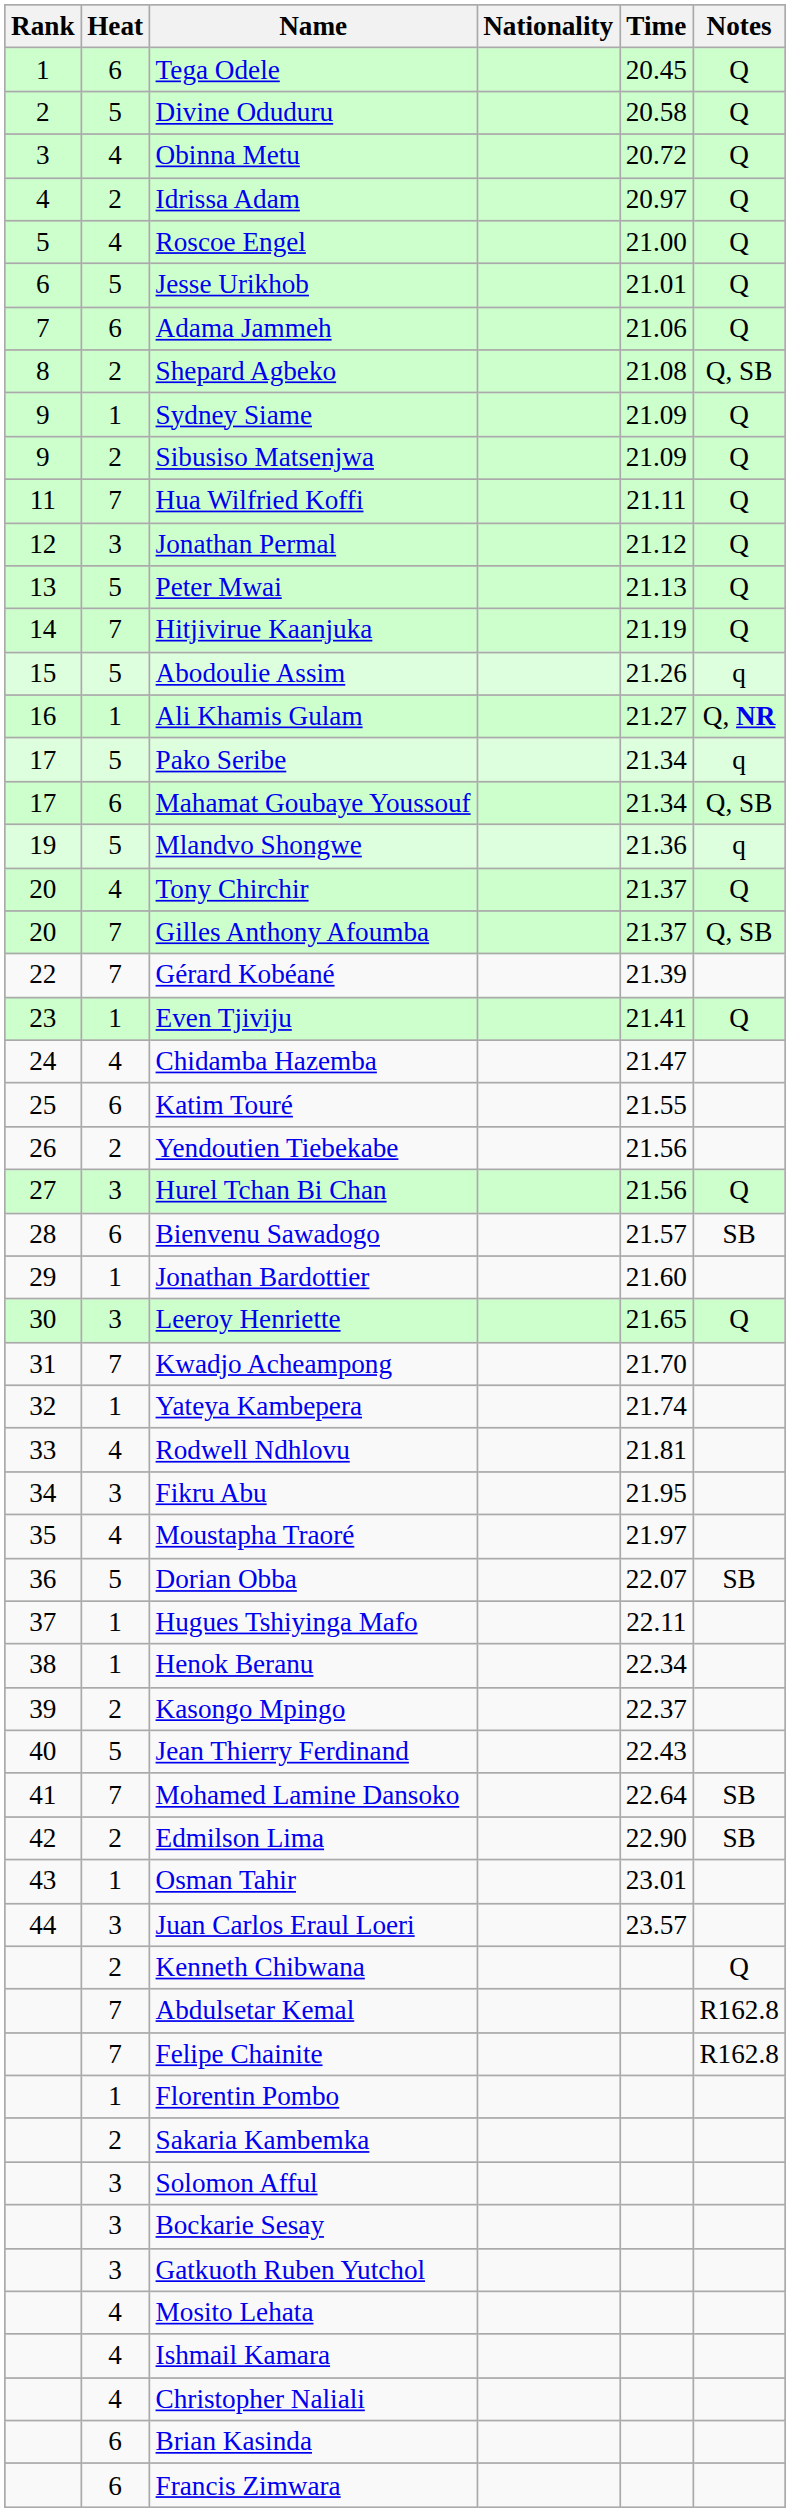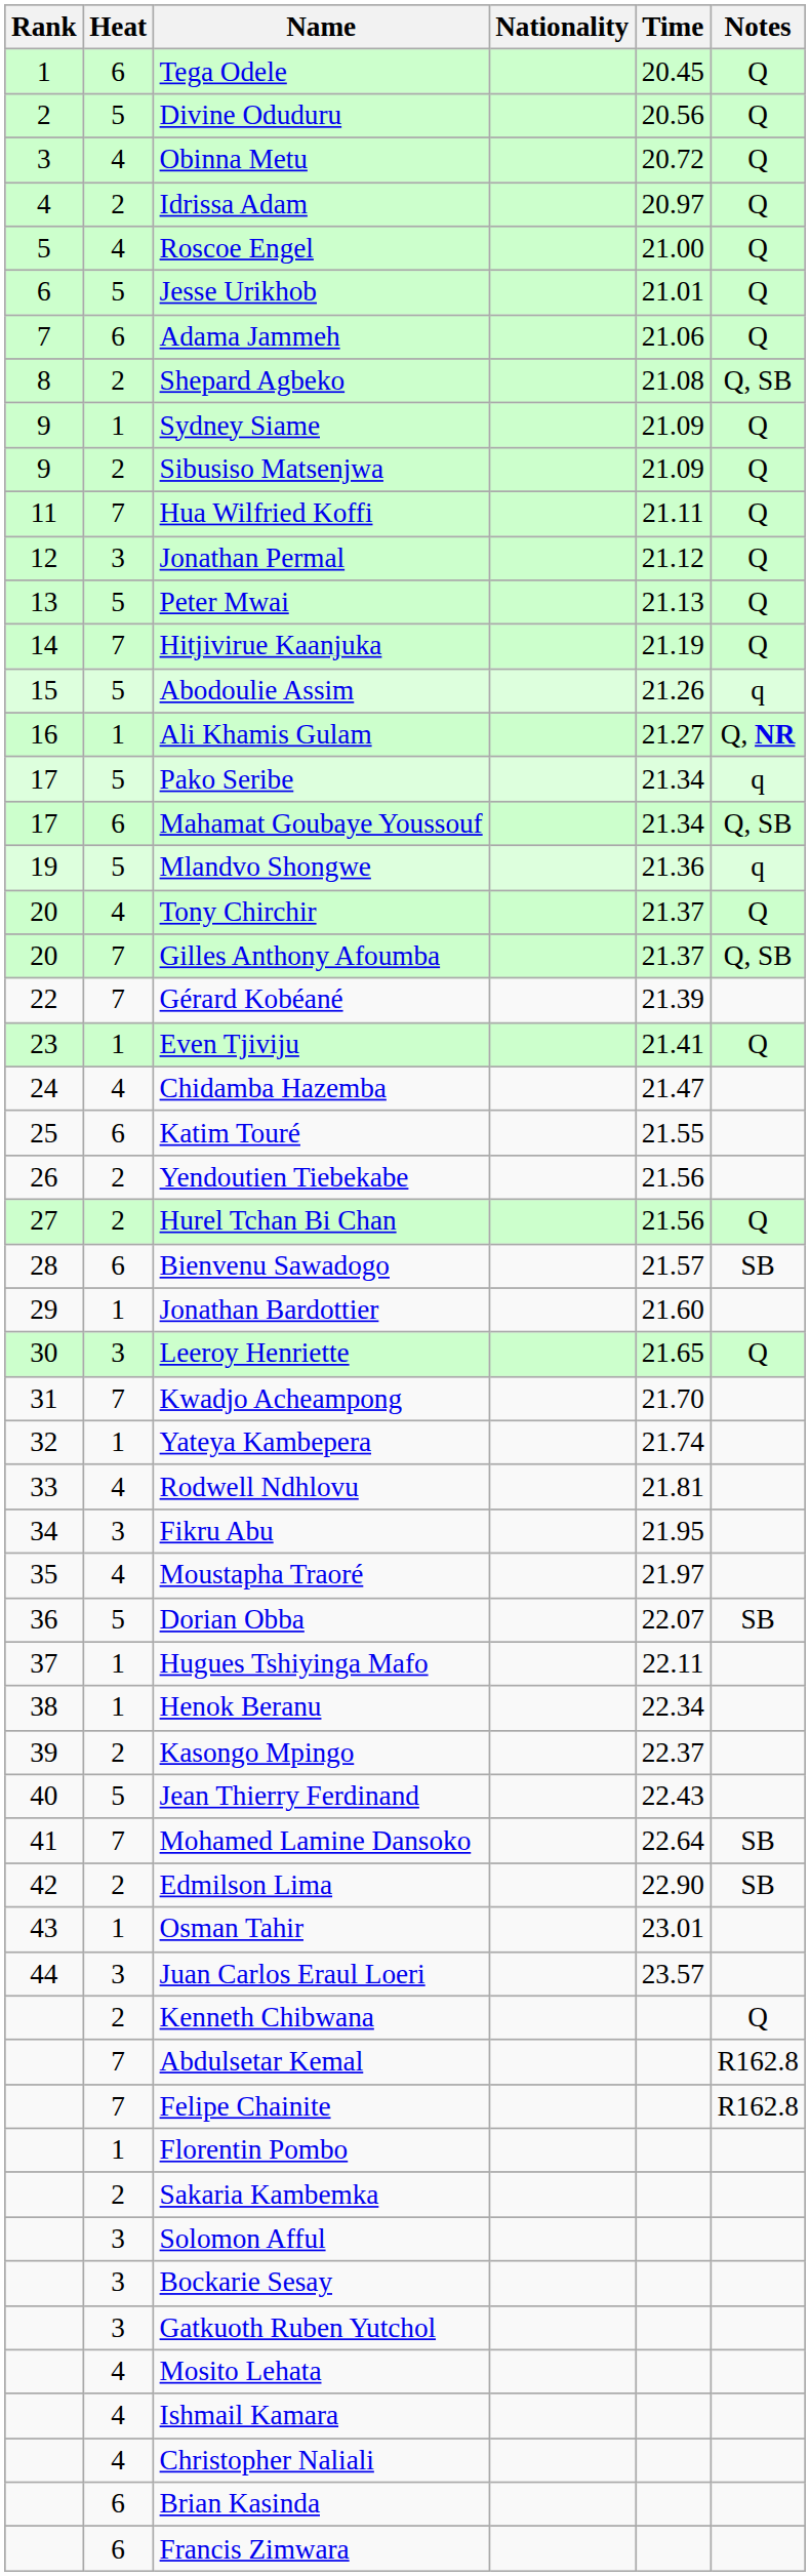 <table class="wikitable sortable" style="text-align:center">
 <tr>
 <th>Rank</th>
 <th>Heat</th>
 <th>Name</th>
 <th>Nationality</th>
 <th>Time</th>
 <th>Notes</th>
 </tr>
 <tr bgcolor=ccffcc>
 <td>1</td>
 <td>6</td>
 <td align=left><a href='#'>Tega Odele</a></td>
 <td align=left></td>
 <td>20.45</td>
 <td>Q</td>
 </tr>
 <tr bgcolor=ccffcc>
 <td>2</td>
 <td>5</td>
 <td align=left><a href='#'>Divine Oduduru</a></td>
 <td align=left></td>
-<td>20.58</td>
+<td>20.56</td>
 <td>Q</td>
 </tr>
 <tr bgcolor=ccffcc>
 <td>3</td>
 <td>4</td>
 <td align=left><a href='#'>Obinna Metu</a></td>
 <td align=left></td>
 <td>20.72</td>
 <td>Q</td>
 </tr>
 <tr bgcolor=ccffcc>
 <td>4</td>
 <td>2</td>
 <td align=left><a href='#'>Idrissa Adam</a></td>
 <td align=left></td>
 <td>20.97</td>
 <td>Q</td>
 </tr>
 <tr bgcolor=ccffcc>
 <td>5</td>
 <td>4</td>
 <td align=left><a href='#'>Roscoe Engel</a></td>
 <td align=left></td>
 <td>21.00</td>
 <td>Q</td>
 </tr>
 <tr bgcolor=ccffcc>
 <td>6</td>
 <td>5</td>
 <td align=left><a href='#'>Jesse Urikhob</a></td>
 <td align=left></td>
 <td>21.01</td>
 <td>Q</td>
 </tr>
 <tr bgcolor=ccffcc>
 <td>7</td>
 <td>6</td>
 <td align=left><a href='#'>Adama Jammeh</a></td>
 <td align=left></td>
 <td>21.06</td>
 <td>Q</td>
 </tr>
 <tr bgcolor=ccffcc>
 <td>8</td>
 <td>2</td>
 <td align=left><a href='#'>Shepard Agbeko</a></td>
 <td align=left></td>
 <td>21.08</td>
 <td>Q, SB</td>
 </tr>
 <tr bgcolor=ccffcc>
 <td>9</td>
 <td>1</td>
 <td align=left><a href='#'>Sydney Siame</a></td>
 <td align=left></td>
 <td>21.09</td>
 <td>Q</td>
 </tr>
 <tr bgcolor=ccffcc>
 <td>9</td>
 <td>2</td>
 <td align=left><a href='#'>Sibusiso Matsenjwa</a></td>
 <td align=left></td>
 <td>21.09</td>
 <td>Q</td>
 </tr>
 <tr bgcolor=ccffcc>
 <td>11</td>
 <td>7</td>
 <td align=left><a href='#'>Hua Wilfried Koffi</a></td>
 <td align=left></td>
 <td>21.11</td>
 <td>Q</td>
 </tr>
 <tr bgcolor=ccffcc>
 <td>12</td>
 <td>3</td>
 <td align=left><a href='#'>Jonathan Permal</a></td>
 <td align=left></td>
 <td>21.12</td>
 <td>Q</td>
 </tr>
 <tr bgcolor=ccffcc>
 <td>13</td>
 <td>5</td>
 <td align=left><a href='#'>Peter Mwai</a></td>
 <td align=left></td>
 <td>21.13</td>
 <td>Q</td>
 </tr>
 <tr bgcolor=ccffcc>
 <td>14</td>
 <td>7</td>
 <td align=left><a href='#'>Hitjivirue Kaanjuka</a></td>
 <td align=left></td>
 <td>21.19</td>
 <td>Q</td>
 </tr>
 <tr bgcolor=ddffdd>
 <td>15</td>
 <td>5</td>
 <td align=left><a href='#'>Abodoulie Assim</a></td>
 <td align=left></td>
 <td>21.26</td>
 <td>q</td>
 </tr>
 <tr bgcolor=ccffcc>
 <td>16</td>
 <td>1</td>
 <td align=left><a href='#'>Ali Khamis Gulam</a></td>
 <td align=left></td>
 <td>21.27</td>
 <td>Q, <strong><a href='#'>NR</a></strong></td>
 </tr>
 <tr bgcolor=ddffdd>
 <td>17</td>
 <td>5</td>
 <td align=left><a href='#'>Pako Seribe</a></td>
 <td align=left></td>
 <td>21.34</td>
 <td>q</td>
 </tr>
 <tr bgcolor=ccffcc>
 <td>17</td>
 <td>6</td>
 <td align=left><a href='#'>Mahamat Goubaye Youssouf</a></td>
 <td align=left></td>
 <td>21.34</td>
 <td>Q, SB</td>
 </tr>
 <tr bgcolor=ddffdd>
 <td>19</td>
 <td>5</td>
 <td align=left><a href='#'>Mlandvo Shongwe</a></td>
 <td align=left></td>
 <td>21.36</td>
 <td>q</td>
 </tr>
 <tr bgcolor=ccffcc>
 <td>20</td>
 <td>4</td>
 <td align=left><a href='#'>Tony Chirchir</a></td>
 <td align=left></td>
 <td>21.37</td>
 <td>Q</td>
 </tr>
 <tr bgcolor=ccffcc>
 <td>20</td>
 <td>7</td>
 <td align=left><a href='#'>Gilles Anthony Afoumba</a></td>
 <td align=left></td>
 <td>21.37</td>
 <td>Q, SB</td>
 </tr>
 <tr>
 <td>22</td>
 <td>7</td>
 <td align=left><a href='#'>Gérard Kobéané</a></td>
 <td align=left></td>
 <td>21.39</td>
 <td></td>
 </tr>
 <tr bgcolor=ccffcc>
 <td>23</td>
 <td>1</td>
 <td align=left><a href='#'>Even Tjiviju</a></td>
 <td align=left></td>
 <td>21.41</td>
 <td>Q</td>
 </tr>
 <tr>
 <td>24</td>
 <td>4</td>
 <td align=left><a href='#'>Chidamba Hazemba</a></td>
 <td align=left></td>
 <td>21.47</td>
 <td></td>
 </tr>
 <tr>
 <td>25</td>
 <td>6</td>
 <td align=left><a href='#'>Katim Touré</a></td>
 <td align=left></td>
 <td>21.55</td>
 <td></td>
 </tr>
 <tr>
 <td>26</td>
 <td>2</td>
 <td align=left><a href='#'>Yendoutien Tiebekabe</a></td>
 <td align=left></td>
 <td>21.56</td>
 <td></td>
 </tr>
 <tr bgcolor=ccffcc>
 <td>27</td>
-<td>3</td>
+<td>2</td>
 <td align=left><a href='#'>Hurel Tchan Bi Chan</a></td>
 <td align=left></td>
 <td>21.56</td>
 <td>Q</td>
 </tr>
 <tr>
 <td>28</td>
 <td>6</td>
 <td align=left><a href='#'>Bienvenu Sawadogo</a></td>
 <td align=left></td>
 <td>21.57</td>
 <td>SB</td>
 </tr>
 <tr>
 <td>29</td>
 <td>1</td>
 <td align=left><a href='#'>Jonathan Bardottier</a></td>
 <td align=left></td>
 <td>21.60</td>
 <td></td>
 </tr>
 <tr bgcolor=ccffcc>
 <td>30</td>
 <td>3</td>
 <td align=left><a href='#'>Leeroy Henriette</a></td>
 <td align=left></td>
 <td>21.65</td>
 <td>Q</td>
 </tr>
 <tr>
 <td>31</td>
 <td>7</td>
 <td align=left><a href='#'>Kwadjo Acheampong</a></td>
 <td align=left></td>
 <td>21.70</td>
 <td></td>
 </tr>
 <tr>
 <td>32</td>
 <td>1</td>
 <td align=left><a href='#'>Yateya Kambepera</a></td>
 <td align=left></td>
 <td>21.74</td>
 <td></td>
 </tr>
 <tr>
 <td>33</td>
 <td>4</td>
 <td align=left><a href='#'>Rodwell Ndhlovu</a></td>
 <td align=left></td>
 <td>21.81</td>
 <td></td>
 </tr>
 <tr>
 <td>34</td>
 <td>3</td>
 <td align=left><a href='#'>Fikru Abu</a></td>
 <td align=left></td>
 <td>21.95</td>
 <td></td>
 </tr>
 <tr>
 <td>35</td>
 <td>4</td>
 <td align=left><a href='#'>Moustapha Traoré</a></td>
 <td align=left></td>
 <td>21.97</td>
 <td></td>
 </tr>
 <tr>
 <td>36</td>
 <td>5</td>
 <td align=left><a href='#'>Dorian Obba</a></td>
 <td align=left></td>
 <td>22.07</td>
 <td>SB</td>
 </tr>
 <tr>
 <td>37</td>
 <td>1</td>
 <td align=left><a href='#'>Hugues Tshiyinga Mafo</a></td>
 <td align=left></td>
 <td>22.11</td>
 <td></td>
 </tr>
 <tr>
 <td>38</td>
 <td>1</td>
 <td align=left><a href='#'>Henok Beranu</a></td>
 <td align=left></td>
 <td>22.34</td>
 <td></td>
 </tr>
 <tr>
 <td>39</td>
 <td>2</td>
 <td align=left><a href='#'>Kasongo Mpingo</a></td>
 <td align=left></td>
 <td>22.37</td>
 <td></td>
 </tr>
 <tr>
 <td>40</td>
 <td>5</td>
 <td align=left><a href='#'>Jean Thierry Ferdinand</a></td>
 <td align=left></td>
 <td>22.43</td>
 <td></td>
 </tr>
 <tr>
 <td>41</td>
 <td>7</td>
 <td align=left><a href='#'>Mohamed Lamine Dansoko</a></td>
 <td align=left></td>
 <td>22.64</td>
 <td>SB</td>
 </tr>
 <tr>
 <td>42</td>
 <td>2</td>
 <td align=left><a href='#'>Edmilson Lima</a></td>
 <td align=left></td>
 <td>22.90</td>
 <td>SB</td>
 </tr>
 <tr>
 <td>43</td>
 <td>1</td>
 <td align=left><a href='#'>Osman Tahir</a></td>
 <td align=left></td>
 <td>23.01</td>
 <td></td>
 </tr>
 <tr>
 <td>44</td>
 <td>3</td>
 <td align=left><a href='#'>Juan Carlos Eraul Loeri</a></td>
 <td align=left></td>
 <td>23.57</td>
 <td></td>
 </tr>
 <tr>
 <td></td>
 <td>2</td>
 <td align=left><a href='#'>Kenneth Chibwana</a></td>
 <td align=left></td>
 <td></td>
 <td>Q</td>
 </tr>
 <tr>
 <td></td>
 <td>7</td>
 <td align=left><a href='#'>Abdulsetar Kemal</a></td>
 <td align=left></td>
 <td></td>
 <td>R162.8</td>
 </tr>
 <tr>
 <td></td>
 <td>7</td>
 <td align=left><a href='#'>Felipe Chainite</a></td>
 <td align=left></td>
 <td></td>
 <td>R162.8</td>
 </tr>
 <tr>
 <td></td>
 <td>1</td>
 <td align=left><a href='#'>Florentin Pombo</a></td>
 <td align=left></td>
 <td></td>
 <td></td>
 </tr>
 <tr>
 <td></td>
 <td>2</td>
 <td align=left><a href='#'>Sakaria Kambemka</a></td>
 <td align=left></td>
 <td></td>
 <td></td>
 </tr>
 <tr>
 <td></td>
 <td>3</td>
 <td align=left><a href='#'>Solomon Afful</a></td>
 <td align=left></td>
 <td></td>
 <td></td>
 </tr>
 <tr>
 <td></td>
 <td>3</td>
 <td align=left><a href='#'>Bockarie Sesay</a></td>
 <td align=left></td>
 <td></td>
 <td></td>
 </tr>
 <tr>
 <td></td>
 <td>3</td>
 <td align=left><a href='#'>Gatkuoth Ruben Yutchol</a></td>
 <td align=left></td>
 <td></td>
 <td></td>
 </tr>
 <tr>
 <td></td>
 <td>4</td>
 <td align=left><a href='#'>Mosito Lehata</a></td>
 <td align=left></td>
 <td></td>
 <td></td>
 </tr>
 <tr>
 <td></td>
 <td>4</td>
 <td align=left><a href='#'>Ishmail Kamara</a></td>
 <td align=left></td>
 <td></td>
 <td></td>
 </tr>
 <tr>
 <td></td>
 <td>4</td>
 <td align=left><a href='#'>Christopher Naliali</a></td>
 <td align=left></td>
 <td></td>
 <td></td>
 </tr>
 <tr>
 <td></td>
 <td>6</td>
 <td align=left><a href='#'>Brian Kasinda</a></td>
 <td align=left></td>
 <td></td>
 <td></td>
 </tr>
 <tr>
 <td></td>
 <td>6</td>
 <td align=left><a href='#'>Francis Zimwara</a></td>
 <td align=left></td>
 <td></td>
 <td></td>
 </tr>
 </table>
